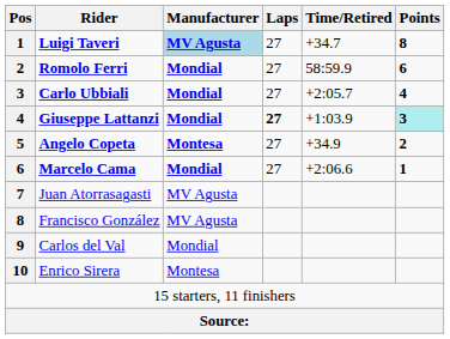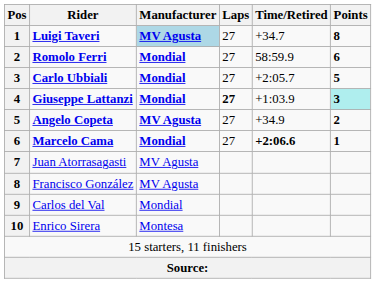 <table class="wikitable" style="font-size: 95%;">
 <tr>
 <th>Pos</th>
 <th>Rider</th>
 <th>Manufacturer</th>
 <th>Laps</th>
 <th>Time/Retired</th>
 <th>Points</th>
 </tr>
 <tr>
 <th>1</th>
 <td> <strong><a href='#'>Luigi Taveri</a></strong></td>
 <td style="background: lightblue;"><strong><a href='#'>MV Agusta</a></strong></td>
 <td>27</td>
 <td>+34.7</td>
 <td><strong>8</strong></td>
 </tr>
 <tr>
 <th>2</th>
 <td> <strong><a href='#'>Romolo Ferri</a></strong></td>
 <td><strong><a href='#'>Mondial</a></strong></td>
 <td>27</td>
 <td>58:59.9</td>
 <td><strong>6</strong></td>
 </tr>
 <tr>
 <th>3</th>
 <td> <strong><a href='#'>Carlo Ubbiali</a></strong></td>
 <td><strong><a href='#'>Mondial</a></strong></td>
 <td>27</td>
 <td>+2:05.7</td>
-<td><strong>4</strong></td>
+<td><strong>5</strong></td>
 </tr>
 <tr>
 <th>4</th>
 <td> <strong><a href='#'>Giuseppe Lattanzi</a></strong></td>
 <td><strong><a href='#'>Mondial</a></strong></td>
 <td><strong>27</strong></td>
 <td>+1:03.9</td>
 <td style="background: paleturquoise;"><strong>3</strong></td>
 </tr>
 <tr>
 <th>5</th>
 <td> <strong><a href='#'>Angelo Copeta</a></strong></td>
-<td><strong><a href='#'>Montesa</a></strong></td>
+<td><strong><a href='#'>MV Agusta</a></strong></td>
 <td>27</td>
 <td>+34.9</td>
 <td><strong>2</strong></td>
 </tr>
 <tr>
 <th>6</th>
 <td> <strong><a href='#'>Marcelo Cama</a></strong></td>
 <td><strong><a href='#'>Mondial</a></strong></td>
 <td>27</td>
-<td>+2:06.6</td>
+<td><strong>+2:06.6</strong></td>
 <td><strong>1</strong></td>
 </tr>
 <tr>
 <th>7</th>
 <td> <a href='#'>Juan Atorrasagasti</a></td>
 <td><a href='#'>MV Agusta</a></td>
 <td></td>
 <td></td>
 <td></td>
 </tr>
 <tr>
 <th>8</th>
 <td> <a href='#'>Francisco González</a></td>
 <td><a href='#'>MV Agusta</a></td>
 <td></td>
 <td></td>
 <td></td>
 </tr>
 <tr>
 <th>9</th>
 <td> <a href='#'>Carlos del Val</a></td>
 <td><a href='#'>Mondial</a></td>
 <td></td>
 <td></td>
 <td></td>
 </tr>
 <tr>
 <th>10</th>
 <td> <a href='#'>Enrico Sirera</a></td>
 <td><a href='#'>Montesa</a></td>
 <td></td>
 <td></td>
 <td></td>
 </tr>
 <tr>
 <td colspan=6 align=center>15 starters, 11 finishers</td>
 </tr>
 <tr>
 <th colspan=6><strong>Source</strong>:</th>
 </tr>
 </table>
